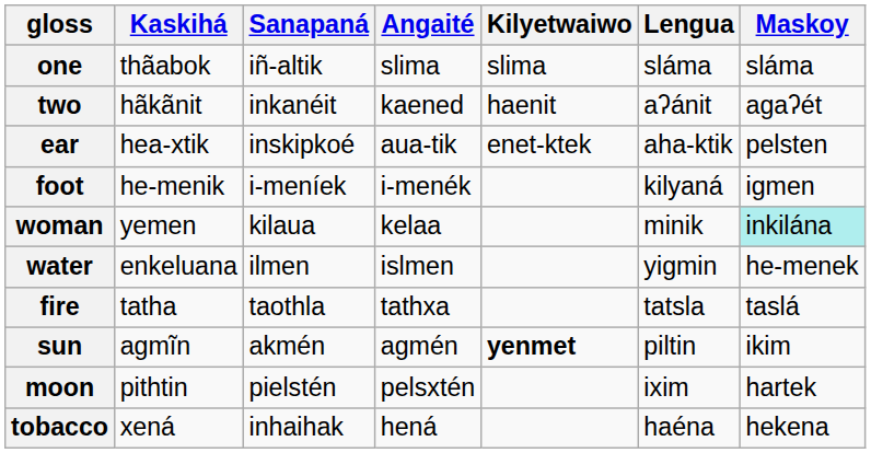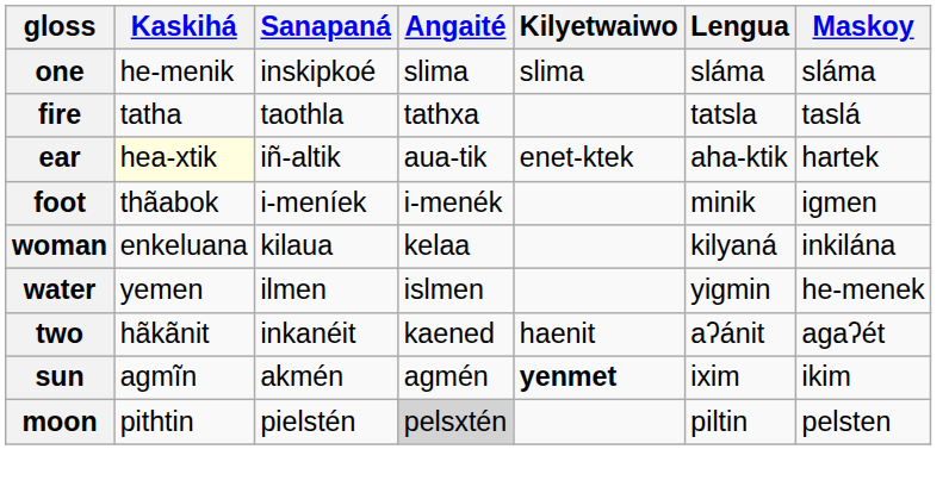 <table class="wikitable sortable">
 <tr>
 <th>gloss</th>
 <th><a href='#'>Kaskihá</a></th>
 <th><a href='#'>Sanapaná</a></th>
 <th><a href='#'>Angaité</a></th>
 <th>Kilyetwaiwo</th>
 <th>Lengua</th>
 <th><a href='#'>Maskoy</a></th>
 </tr>
 <tr>
 <th>one</th>
-<td>thãabok</td>
-<td>iñ-altik</td>
+<td>he-menik</td>
+<td>inskipkoé</td>
 <td>slima</td>
 <td>slima</td>
 <td>sláma</td>
 <td>sláma</td>
+</tr>
+<tr>
+<th>fire</th>
+<td>tatha</td>
+<td>taothla</td>
+<td>tathxa</td>
+<td></td>
+<td>tatsla</td>
+<td>taslá</td>
+</tr>
+<tr>
+<th>ear</th>
+<td style="background: lightyellow;">hea-xtik</td>
+<td>iñ-altik</td>
+<td>aua-tik</td>
+<td>enet-ktek</td>
+<td>aha-ktik</td>
+<td>hartek</td>
+</tr>
+<tr>
+<th>foot</th>
+<td>thãabok</td>
+<td>i-meníek</td>
+<td>i-menék</td>
+<td></td>
+<td>minik</td>
+<td>igmen</td>
+</tr>
+<tr>
+<th>woman</th>
+<td>enkeluana</td>
+<td>kilaua</td>
+<td>kelaa</td>
+<td></td>
+<td>kilyaná</td>
+<td>inkilána</td>
+</tr>
+<tr>
+<th>water</th>
+<td>yemen</td>
+<td>ilmen</td>
+<td>islmen</td>
+<td></td>
+<td>yigmin</td>
+<td>he-menek</td>
 </tr>
 <tr>
 <th>two</th>
 <td>hãkãnit</td>
 <td>inkanéit</td>
 <td>kaened</td>
 <td>haenit</td>
 <td>aʔánit</td>
 <td>agaʔét</td>
 </tr>
 <tr>
-<th>ear</th>
-<td>hea-xtik</td>
-<td>inskipkoé</td>
-<td>aua-tik</td>
-<td>enet-ktek</td>
-<td>aha-ktik</td>
-<td>pelsten</td>
-</tr>
-<tr>
-<th>foot</th>
-<td>he-menik</td>
-<td>i-meníek</td>
-<td>i-menék</td>
-<td></td>
-<td>kilyaná</td>
-<td>igmen</td>
-</tr>
-<tr>
-<th>woman</th>
-<td>yemen</td>
-<td>kilaua</td>
-<td>kelaa</td>
-<td></td>
-<td>minik</td>
-<td style="background: paleturquoise;">inkilána</td>
-</tr>
-<tr>
-<th>water</th>
-<td>enkeluana</td>
-<td>ilmen</td>
-<td>islmen</td>
-<td></td>
-<td>yigmin</td>
-<td>he-menek</td>
-</tr>
-<tr>
-<th>fire</th>
-<td>tatha</td>
-<td>taothla</td>
-<td>tathxa</td>
-<td></td>
-<td>tatsla</td>
-<td>taslá</td>
-</tr>
-<tr>
 <th>sun</th>
 <td>agmĩn</td>
 <td>akmén</td>
 <td>agmén</td>
 <td><strong>yenmet</strong></td>
-<td>piltin</td>
+<td>ixim</td>
 <td>ikim</td>
 </tr>
 <tr>
 <th>moon</th>
 <td>pithtin</td>
 <td>pielstén</td>
-<td>pelsxtén</td>
+<td style="background: lightgrey;">pelsxtén</td>
 <td></td>
-<td>ixim</td>
-<td>hartek</td>
-</tr>
-<tr>
-<th>tobacco</th>
-<td>xená</td>
-<td>inhaihak</td>
-<td>hená</td>
-<td></td>
-<td>haéna</td>
-<td>hekena</td>
+<td>piltin</td>
+<td>pelsten</td>
 </tr>
 </table>
